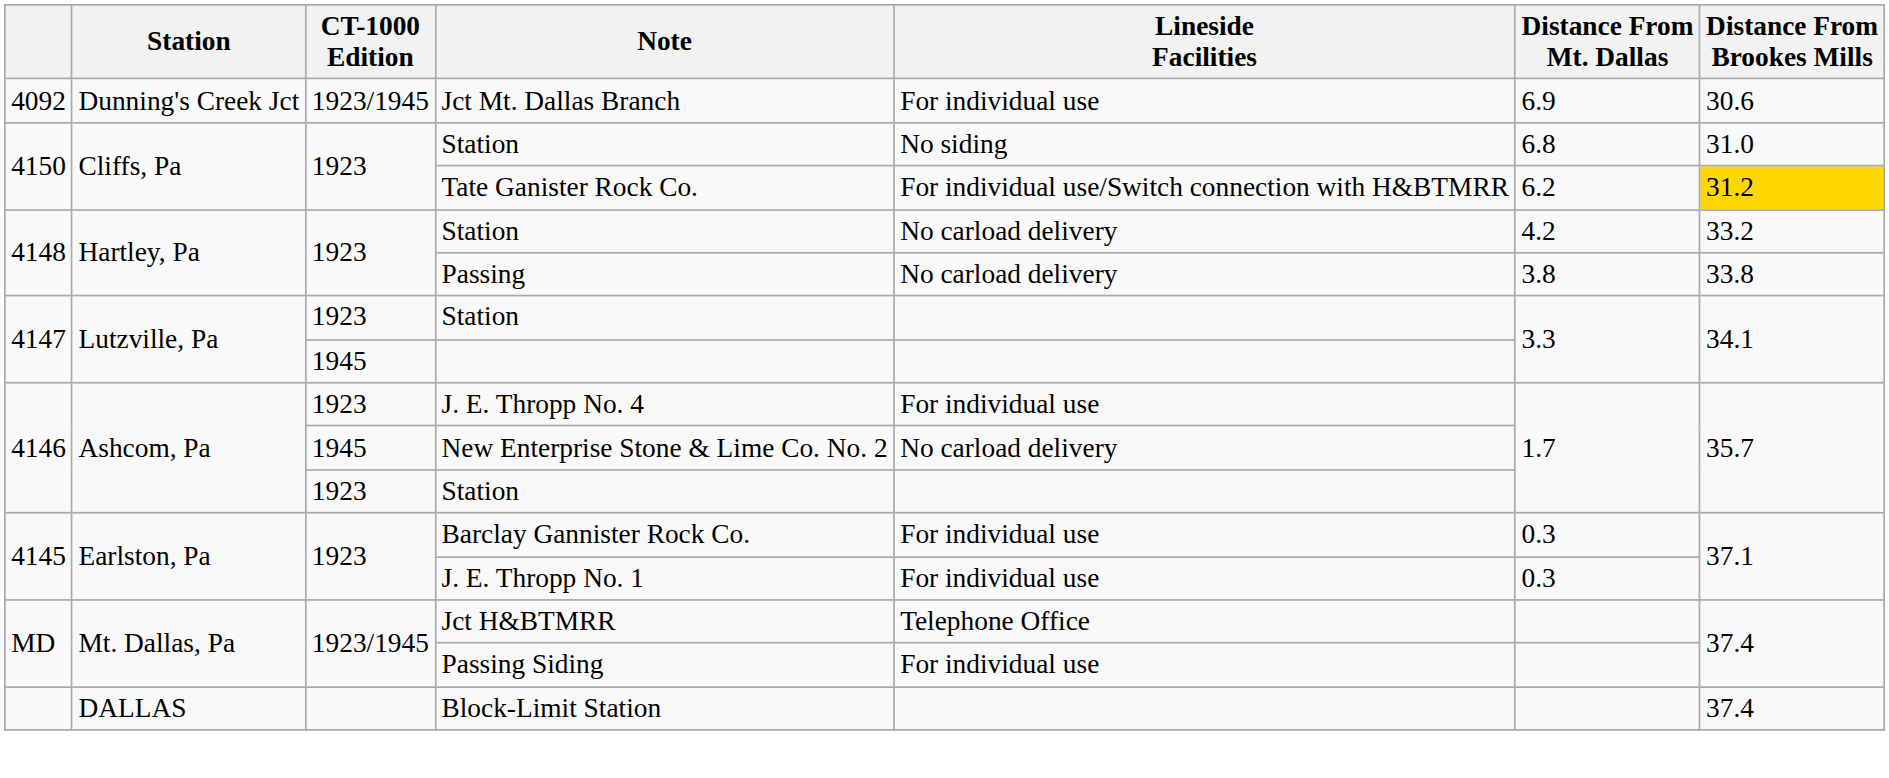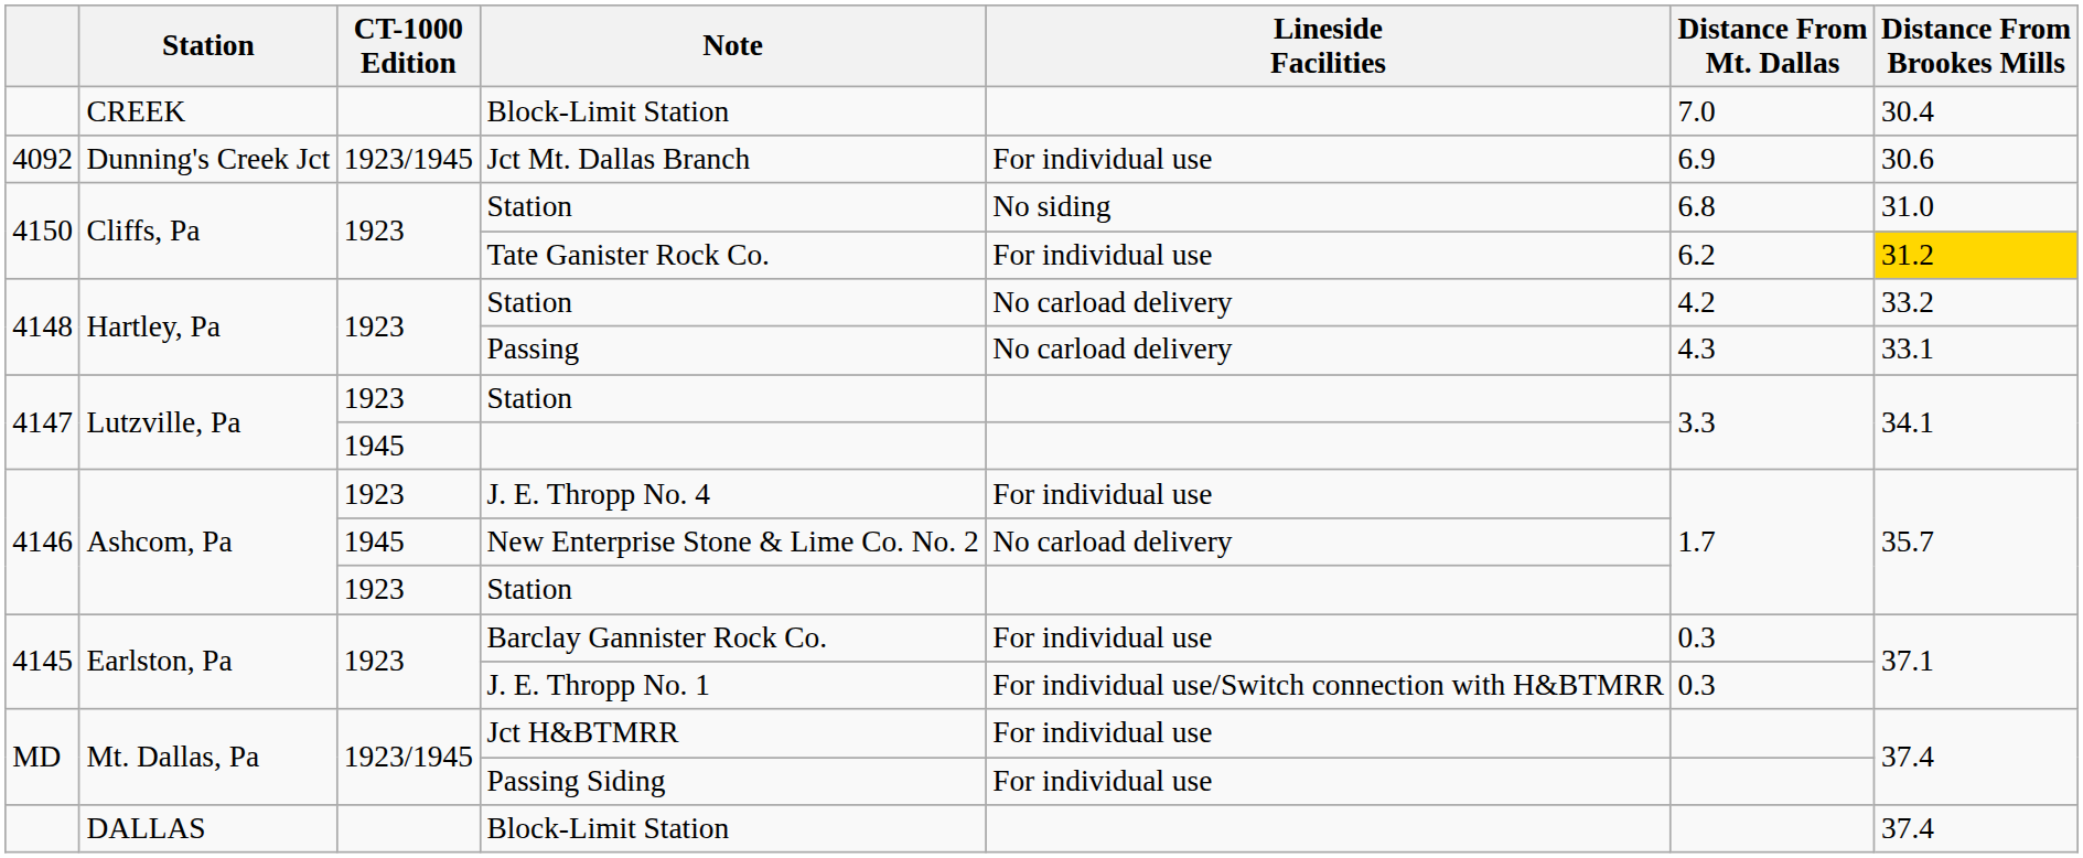 <table class="wikitable">
 <tr>
 <th></th>
 <th>Station</th>
 <th>CT-1000<br>Edition</th>
 <th>Note</th>
 <th>Lineside<br>Facilities</th>
 <th>Distance From<br>Mt. Dallas</th>
 <th>Distance From<br>Brookes Mills</th>
+</tr>
+<tr>
+<td></td>
+<td>CREEK</td>
+<td></td>
+<td>Block-Limit Station</td>
+<td></td>
+<td>7.0</td>
+<td>30.4</td>
 </tr>
 <tr>
 <td>4092</td>
 <td>Dunning's Creek Jct</td>
 <td>1923/1945</td>
 <td>Jct Mt. Dallas Branch</td>
 <td>For individual use</td>
 <td>6.9</td>
 <td>30.6</td>
 </tr>
 <tr>
 <td rowspan="2">4150</td>
 <td rowspan="2">Cliffs, Pa</td>
 <td rowspan="2">1923</td>
 <td>Station</td>
 <td>No siding</td>
 <td>6.8</td>
 <td>31.0</td>
 </tr>
 <tr>
 <td>Tate Ganister Rock Co.</td>
-<td>For individual use/Switch connection with H&BTMRR</td>
+<td>For individual use</td>
 <td>6.2</td>
 <td style="background: gold;">31.2</td>
 </tr>
 <tr>
 <td rowspan="2">4148</td>
 <td rowspan="2">Hartley, Pa</td>
 <td rowspan="2">1923</td>
 <td>Station</td>
 <td>No carload delivery</td>
 <td>4.2</td>
 <td>33.2</td>
 </tr>
 <tr>
 <td>Passing</td>
 <td>No carload delivery</td>
-<td>3.8</td>
-<td>33.8</td>
+<td>4.3</td>
+<td>33.1</td>
 </tr>
 <tr>
 <td rowspan="2">4147</td>
 <td rowspan="2">Lutzville, Pa</td>
 <td>1923</td>
 <td>Station</td>
 <td></td>
 <td rowspan="2">3.3</td>
 <td rowspan="2">34.1</td>
 </tr>
 <tr>
 <td>1945</td>
 <td></td>
 <td></td>
 </tr>
 <tr>
 <td rowspan="3">4146</td>
 <td rowspan="3">Ashcom, Pa</td>
 <td>1923</td>
 <td>J. E. Thropp No. 4</td>
 <td>For individual use</td>
 <td rowspan="3">1.7</td>
 <td rowspan="3">35.7</td>
 </tr>
 <tr>
 <td>1945</td>
 <td>New Enterprise Stone & Lime Co. No. 2</td>
 <td>No carload delivery</td>
 </tr>
 <tr>
 <td>1923</td>
 <td>Station</td>
 <td></td>
 </tr>
 <tr>
 <td rowspan="2">4145</td>
 <td rowspan="2">Earlston, Pa</td>
 <td rowspan="2">1923</td>
 <td>Barclay Gannister Rock Co.</td>
 <td>For individual use</td>
 <td>0.3</td>
 <td rowspan="2">37.1</td>
 </tr>
 <tr>
 <td>J. E. Thropp No. 1</td>
-<td>For individual use</td>
+<td>For individual use/Switch connection with H&BTMRR</td>
 <td>0.3</td>
 </tr>
 <tr>
 <td rowspan="2">MD</td>
 <td rowspan="2">Mt. Dallas, Pa</td>
 <td rowspan="2">1923/1945</td>
 <td>Jct H&BTMRR</td>
-<td>Telephone Office</td>
+<td>For individual use</td>
 <td></td>
 <td rowspan="2">37.4</td>
 </tr>
 <tr>
 <td>Passing Siding</td>
 <td>For individual use</td>
 <td></td>
 </tr>
 <tr>
 <td></td>
 <td>DALLAS</td>
 <td></td>
 <td>Block-Limit Station</td>
 <td></td>
 <td></td>
 <td>37.4</td>
 </tr>
 </table>
